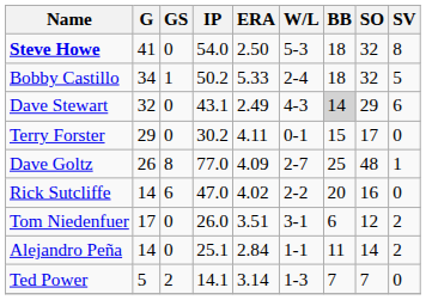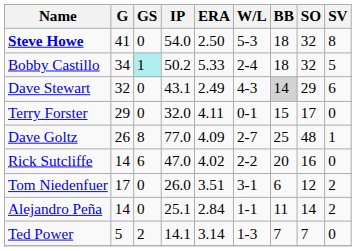 <table class="wikitable sortable" style="text-align:left">
 <tr>
 <th>Name</th>
 <th>G</th>
 <th>GS</th>
 <th>IP</th>
 <th>ERA</th>
 <th>W/L</th>
 <th>BB</th>
 <th>SO</th>
 <th>SV</th>
 </tr>
 <tr>
 <td><strong><a href='#'>Steve Howe</a></strong></td>
 <td>41</td>
 <td>0</td>
 <td>54.0</td>
 <td>2.50</td>
 <td>5-3</td>
 <td>18</td>
 <td>32</td>
 <td>8</td>
 </tr>
 <tr>
 <td><a href='#'>Bobby Castillo</a></td>
 <td>34</td>
-<td>1</td>
+<td style="background: paleturquoise;">1</td>
 <td>50.2</td>
 <td>5.33</td>
 <td>2-4</td>
 <td>18</td>
 <td>32</td>
 <td>5</td>
 </tr>
 <tr>
 <td><a href='#'>Dave Stewart</a></td>
 <td>32</td>
 <td>0</td>
 <td>43.1</td>
 <td>2.49</td>
 <td>4-3</td>
 <td style="background: lightgrey;">14</td>
 <td>29</td>
 <td>6</td>
 </tr>
 <tr>
 <td><a href='#'>Terry Forster</a></td>
 <td>29</td>
 <td>0</td>
-<td>30.2</td>
+<td>32.0</td>
 <td>4.11</td>
 <td>0-1</td>
 <td>15</td>
 <td>17</td>
 <td>0</td>
 </tr>
 <tr>
 <td><a href='#'>Dave Goltz</a></td>
 <td>26</td>
 <td>8</td>
 <td>77.0</td>
 <td>4.09</td>
 <td>2-7</td>
 <td>25</td>
 <td>48</td>
 <td>1</td>
 </tr>
 <tr>
 <td><a href='#'>Rick Sutcliffe</a></td>
 <td>14</td>
 <td>6</td>
 <td>47.0</td>
 <td>4.02</td>
 <td>2-2</td>
 <td>20</td>
 <td>16</td>
 <td>0</td>
 </tr>
 <tr>
 <td><a href='#'>Tom Niedenfuer</a></td>
 <td>17</td>
 <td>0</td>
 <td>26.0</td>
 <td>3.51</td>
 <td>3-1</td>
 <td>6</td>
 <td>12</td>
 <td>2</td>
 </tr>
 <tr>
 <td><a href='#'>Alejandro Peña</a></td>
 <td>14</td>
 <td>0</td>
 <td>25.1</td>
 <td>2.84</td>
 <td>1-1</td>
 <td>11</td>
 <td>14</td>
 <td>2</td>
 </tr>
 <tr>
 <td><a href='#'>Ted Power</a></td>
 <td>5</td>
 <td>2</td>
 <td>14.1</td>
 <td>3.14</td>
 <td>1-3</td>
 <td>7</td>
 <td>7</td>
 <td>0</td>
 </tr>
 <tr>
 </tr>
 </table>
